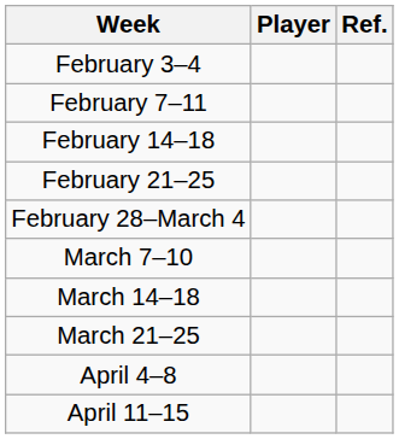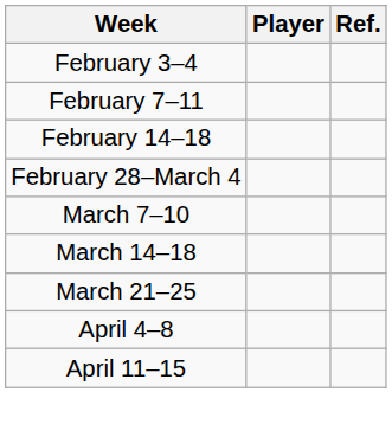 <table class="wikitable">
 <tr>
 <th>Week</th>
 <th>Player</th>
 <th>Ref.</th>
 </tr>
 <tr>
 <td align=center>February 3–4</td>
 <td></td>
 <td align=center></td>
 </tr>
 <tr>
 <td align=center>February 7–11</td>
 <td></td>
 <td align=center></td>
 </tr>
 <tr>
 <td align=center>February 14–18</td>
-<td></td>
-<td align=center></td>
-</tr>
-<tr>
-<td align=center>February 21–25</td>
 <td></td>
 <td align=center></td>
 </tr>
 <tr>
 <td align=center>February 28–March 4</td>
 <td></td>
 <td align=center></td>
 </tr>
 <tr>
 <td align=center>March 7–10</td>
 <td></td>
 <td align=center></td>
 </tr>
 <tr>
 <td align=center>March 14–18</td>
 <td></td>
 <td align=center></td>
 </tr>
 <tr>
 <td align=center>March 21–25</td>
 <td></td>
 <td align=center></td>
 </tr>
 <tr>
 <td align=center>April 4–8</td>
 <td></td>
 <td align=center></td>
 </tr>
 <tr>
 <td align=center>April 11–15</td>
 <td></td>
 <td align=center></td>
 </tr>
 </table>
